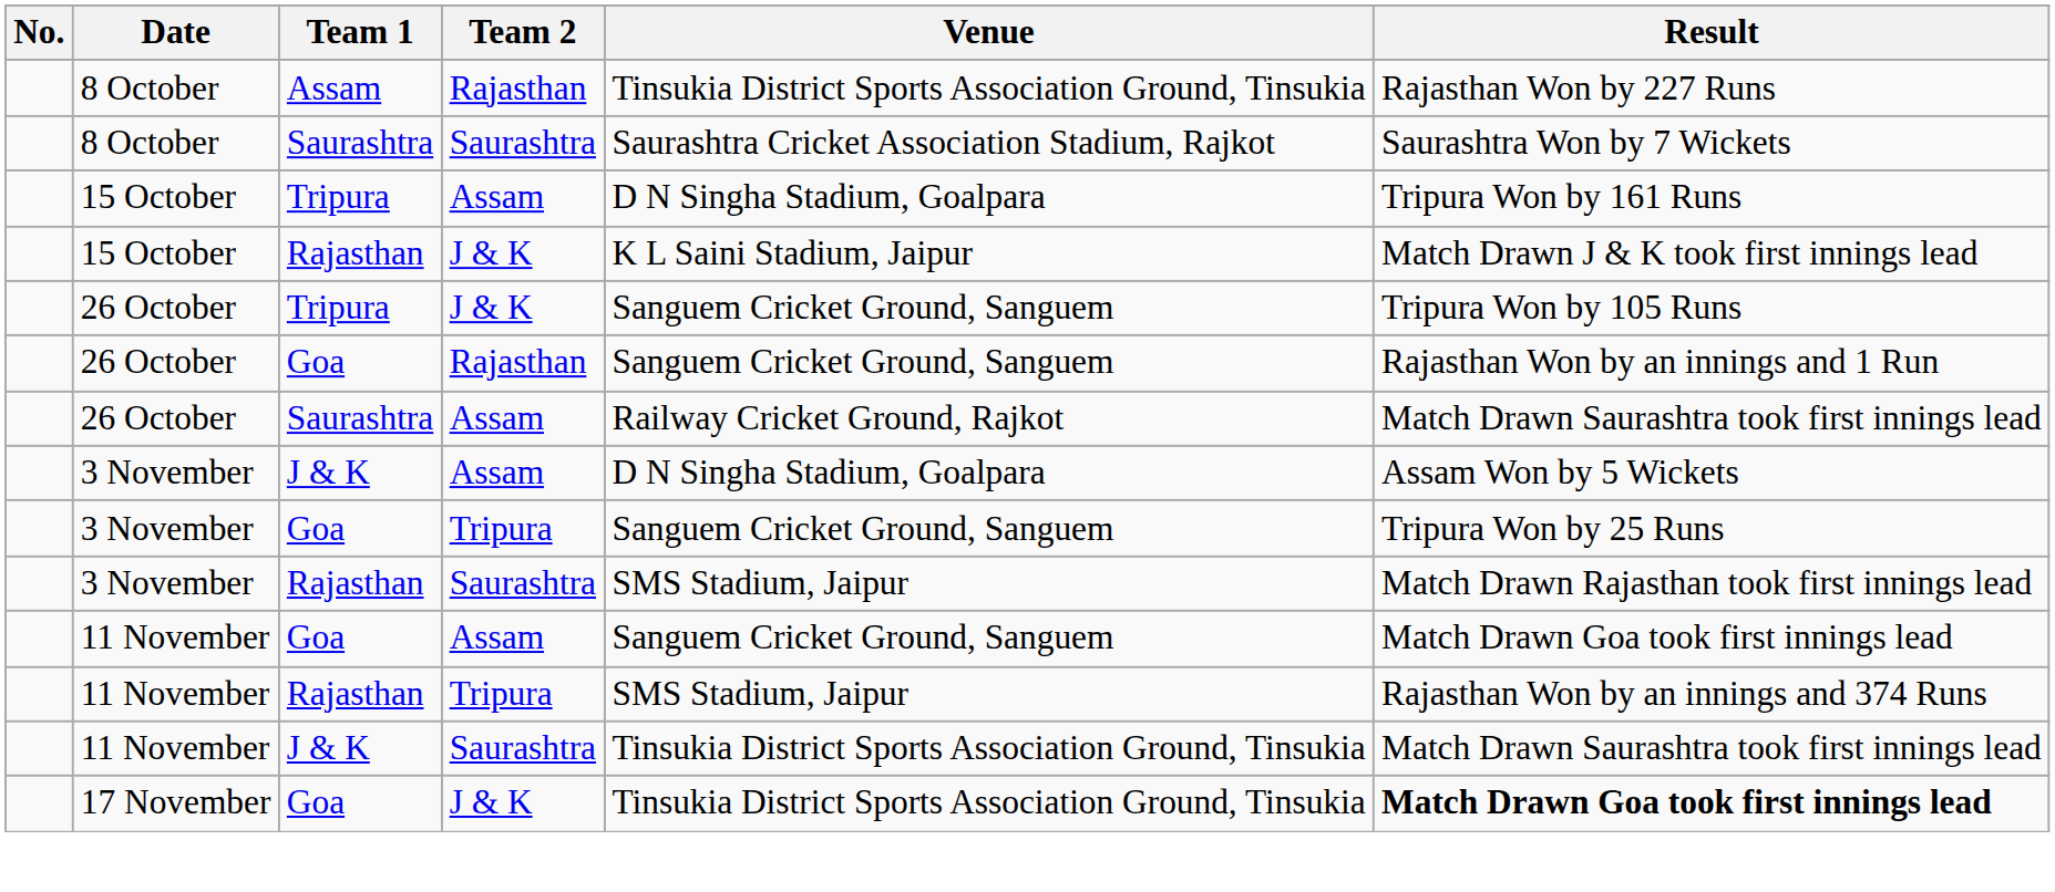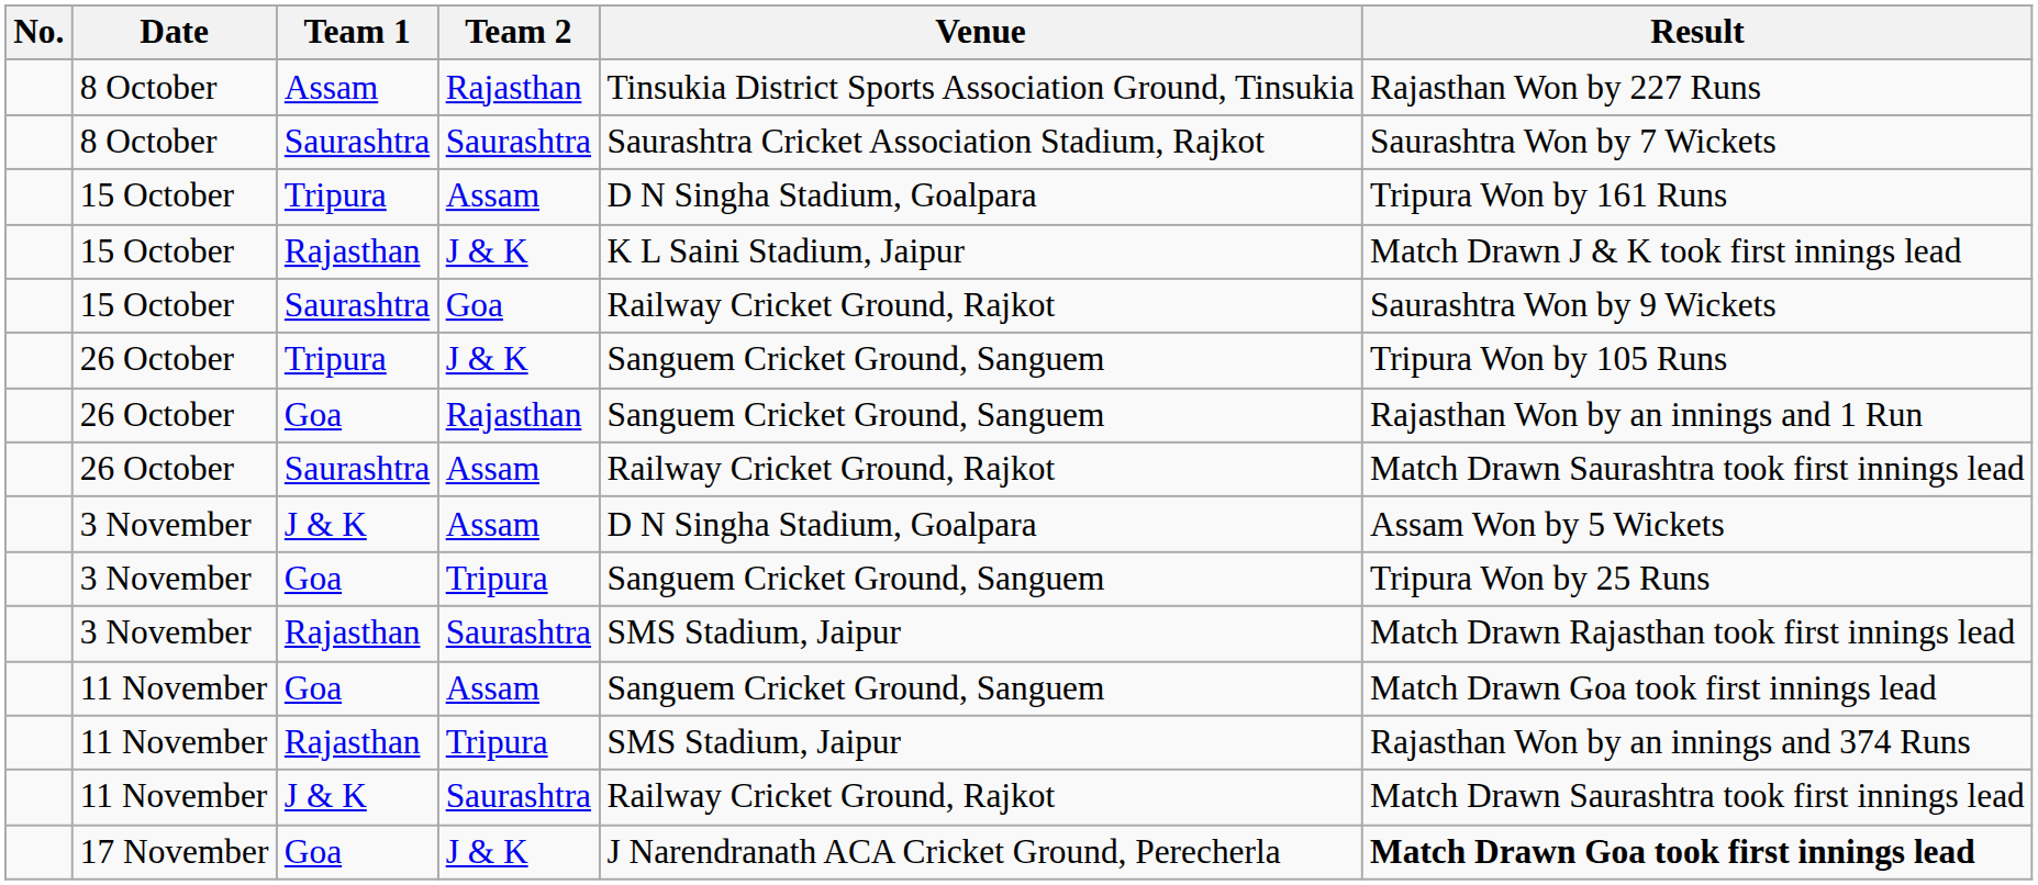 <table class="wikitable collapsible collapsed">
 <tr>
 <th>No.</th>
 <th>Date</th>
 <th>Team 1</th>
 <th>Team 2</th>
 <th>Venue</th>
 <th>Result</th>
 </tr>
 <tr>
 <td> </td>
 <td>8 October</td>
 <td><a href='#'>Assam</a></td>
 <td><a href='#'>Rajasthan</a></td>
 <td>Tinsukia District Sports Association Ground, Tinsukia</td>
 <td>Rajasthan Won by 227 Runs</td>
 </tr>
 <tr>
 <td> </td>
 <td>8 October</td>
 <td><a href='#'>Saurashtra</a></td>
 <td><a href='#'>Saurashtra</a></td>
 <td>Saurashtra Cricket Association Stadium, Rajkot</td>
 <td>Saurashtra Won by 7 Wickets</td>
 </tr>
 <tr>
 <td> </td>
 <td>15 October</td>
 <td><a href='#'>Tripura</a></td>
 <td><a href='#'>Assam</a></td>
 <td>D N Singha Stadium, Goalpara</td>
 <td>Tripura Won by 161 Runs</td>
 </tr>
 <tr>
 <td> </td>
 <td>15 October</td>
 <td><a href='#'>Rajasthan</a></td>
 <td><a href='#'>J & K</a></td>
 <td>K L Saini Stadium, Jaipur</td>
 <td>Match Drawn J & K took first innings lead</td>
+</tr>
+<tr>
+<td> </td>
+<td>15 October</td>
+<td><a href='#'>Saurashtra</a></td>
+<td><a href='#'>Goa</a></td>
+<td>Railway Cricket Ground, Rajkot</td>
+<td>Saurashtra Won by 9 Wickets</td>
 </tr>
 <tr>
 <td> </td>
 <td>26 October</td>
 <td><a href='#'>Tripura</a></td>
 <td><a href='#'>J & K</a></td>
 <td>Sanguem Cricket Ground, Sanguem</td>
 <td>Tripura Won by 105 Runs</td>
 </tr>
 <tr>
 <td> </td>
 <td>26 October</td>
 <td><a href='#'>Goa</a></td>
 <td><a href='#'>Rajasthan</a></td>
 <td>Sanguem Cricket Ground, Sanguem</td>
 <td>Rajasthan Won by an innings and 1 Run</td>
 </tr>
 <tr>
 <td> </td>
 <td>26 October</td>
 <td><a href='#'>Saurashtra</a></td>
 <td><a href='#'>Assam</a></td>
 <td>Railway Cricket Ground, Rajkot</td>
 <td>Match Drawn Saurashtra took first innings lead</td>
 </tr>
 <tr>
 <td> </td>
 <td>3 November</td>
 <td><a href='#'>J & K</a></td>
 <td><a href='#'>Assam</a></td>
 <td>D N Singha Stadium, Goalpara</td>
 <td>Assam Won by 5 Wickets</td>
 </tr>
 <tr>
 <td> </td>
 <td>3 November</td>
 <td><a href='#'>Goa</a></td>
 <td><a href='#'>Tripura</a></td>
 <td>Sanguem Cricket Ground, Sanguem</td>
 <td>Tripura Won by 25 Runs</td>
 </tr>
 <tr>
 <td> </td>
 <td>3 November</td>
 <td><a href='#'>Rajasthan</a></td>
 <td><a href='#'>Saurashtra</a></td>
 <td>SMS Stadium, Jaipur</td>
 <td>Match Drawn Rajasthan took first innings lead</td>
 </tr>
 <tr>
 <td> </td>
 <td>11 November</td>
 <td><a href='#'>Goa</a></td>
 <td><a href='#'>Assam</a></td>
 <td>Sanguem Cricket Ground, Sanguem</td>
 <td>Match Drawn Goa took first innings lead</td>
 </tr>
 <tr>
 <td> </td>
 <td>11 November</td>
 <td><a href='#'>Rajasthan</a></td>
 <td><a href='#'>Tripura</a></td>
 <td>SMS Stadium, Jaipur</td>
 <td>Rajasthan Won by an innings and 374 Runs</td>
 </tr>
 <tr>
 <td> </td>
 <td>11 November</td>
 <td><a href='#'>J & K</a></td>
 <td><a href='#'>Saurashtra</a></td>
-<td>Tinsukia District Sports Association Ground, Tinsukia</td>
+<td>Railway Cricket Ground, Rajkot</td>
 <td>Match Drawn Saurashtra took first innings lead</td>
 </tr>
 <tr>
 <td> </td>
 <td>17 November</td>
 <td><a href='#'>Goa</a></td>
 <td><a href='#'>J & K</a></td>
-<td>Tinsukia District Sports Association Ground, Tinsukia</td>
+<td>J Narendranath ACA Cricket Ground, Perecherla</td>
 <td><strong>Match Drawn Goa took first innings lead</strong></td>
 </tr>
 </table>
